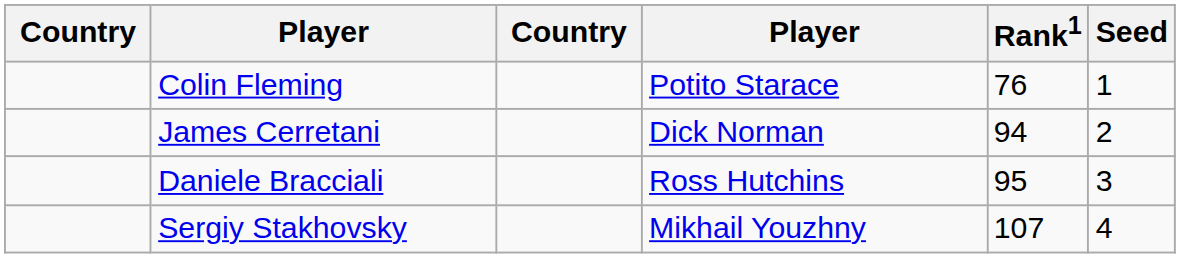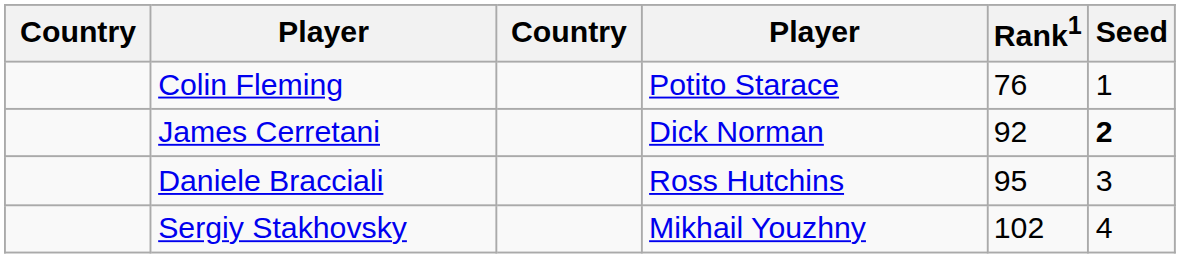 <table class="sortable wikitable">
 <tr>
 <th width="70">Country</th>
 <th width="175">Player</th>
 <th width="70">Country</th>
 <th width="175">Player</th>
 <th>Rank<sup>1</sup></th>
 <th>Seed</th>
 </tr>
 <tr>
 <td></td>
 <td><a href='#'>Colin Fleming</a></td>
 <td></td>
 <td><a href='#'>Potito Starace</a></td>
 <td>76</td>
 <td>1</td>
 </tr>
 <tr>
 <td></td>
 <td><a href='#'>James Cerretani</a></td>
 <td></td>
 <td><a href='#'>Dick Norman</a></td>
-<td>94</td>
-<td>2</td>
+<td>92</td>
+<td><strong>2</strong></td>
 </tr>
 <tr>
 <td></td>
 <td><a href='#'>Daniele Bracciali</a></td>
 <td></td>
 <td><a href='#'>Ross Hutchins</a></td>
 <td>95</td>
 <td>3</td>
 </tr>
 <tr>
 <td></td>
 <td><a href='#'>Sergiy Stakhovsky</a></td>
 <td></td>
 <td><a href='#'>Mikhail Youzhny</a></td>
-<td>107</td>
+<td>102</td>
 <td>4</td>
 </tr>
 </table>
